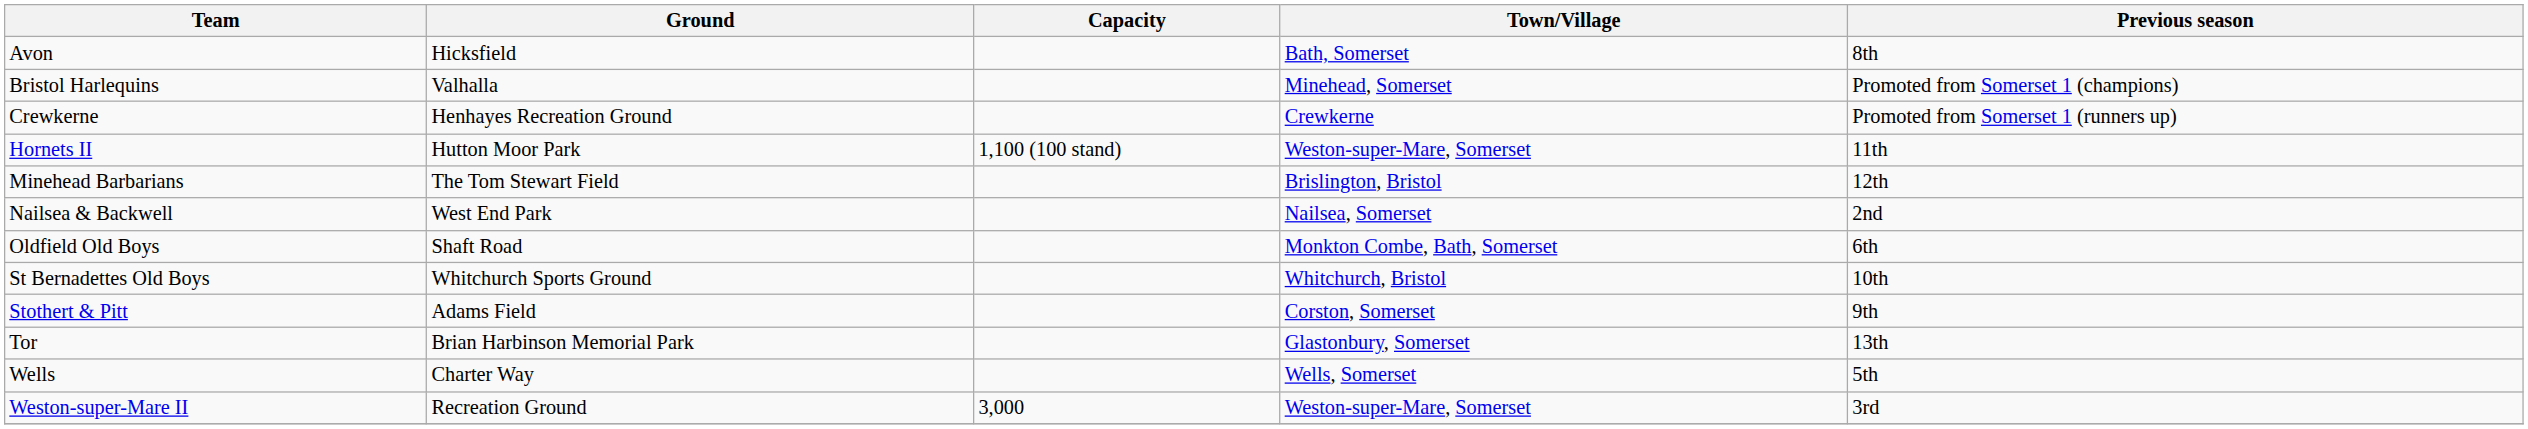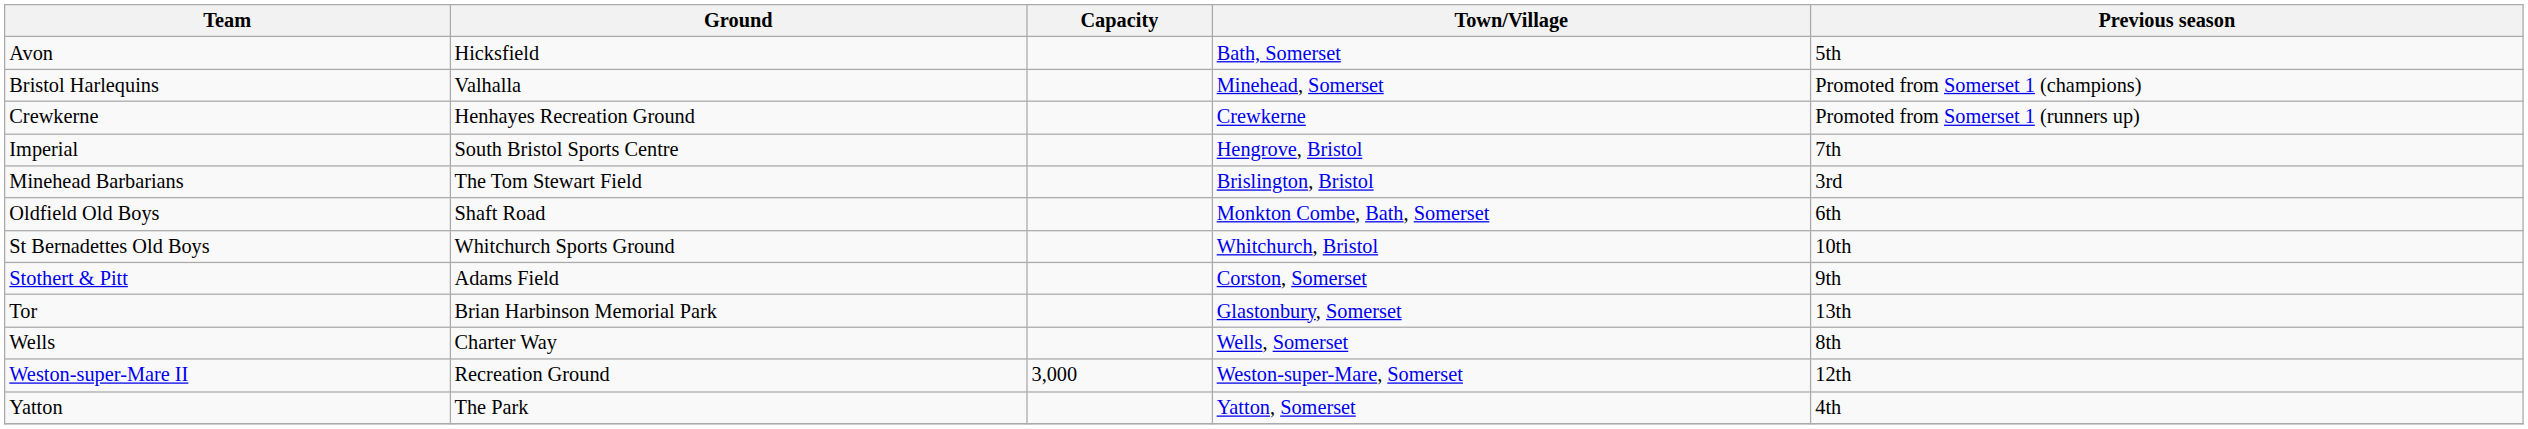 <table class="wikitable sortable" width=100%>
 <tr>
 <th>Team</th>
 <th>Ground</th>
 <th>Capacity</th>
 <th>Town/Village</th>
 <th>Previous season</th>
 </tr>
 <tr>
 <td>Avon</td>
 <td>Hicksfield</td>
 <td></td>
 <td><a href='#'>Bath, Somerset</a></td>
-<td>8th</td>
+<td>5th</td>
 </tr>
 <tr>
 <td>Bristol Harlequins</td>
 <td>Valhalla</td>
 <td></td>
 <td><a href='#'>Minehead</a>, <a href='#'>Somerset</a></td>
 <td>Promoted from <a href='#'>Somerset 1</a> (champions)</td>
 </tr>
 <tr>
 <td>Crewkerne</td>
 <td>Henhayes Recreation Ground</td>
 <td></td>
 <td><a href='#'>Crewkerne</a></td>
 <td>Promoted from <a href='#'>Somerset 1</a> (runners up)</td>
 </tr>
 <tr>
-<td><a href='#'>Hornets II</a></td>
-<td>Hutton Moor Park</td>
-<td>1,100 (100 stand)</td>
-<td><a href='#'>Weston-super-Mare</a>, <a href='#'>Somerset</a></td>
-<td>11th</td>
+<td>Imperial</td>
+<td>South Bristol Sports Centre</td>
+<td></td>
+<td><a href='#'>Hengrove</a>, <a href='#'>Bristol</a></td>
+<td>7th</td>
 </tr>
 <tr>
 <td>Minehead Barbarians</td>
 <td>The Tom Stewart Field</td>
 <td></td>
 <td><a href='#'>Brislington</a>, <a href='#'>Bristol</a></td>
-<td>12th</td>
-</tr>
-<tr>
-<td>Nailsea & Backwell</td>
-<td>West End Park</td>
-<td></td>
-<td><a href='#'>Nailsea</a>, <a href='#'>Somerset</a></td>
-<td>2nd</td>
+<td>3rd</td>
 </tr>
 <tr>
 <td>Oldfield Old Boys</td>
 <td>Shaft Road</td>
 <td></td>
 <td><a href='#'>Monkton Combe</a>, <a href='#'>Bath</a>, <a href='#'>Somerset</a></td>
 <td>6th</td>
 </tr>
 <tr>
 <td>St Bernadettes Old Boys</td>
 <td>Whitchurch Sports Ground</td>
 <td></td>
 <td><a href='#'>Whitchurch</a>, <a href='#'>Bristol</a></td>
 <td>10th</td>
 </tr>
 <tr>
 <td><a href='#'>Stothert & Pitt</a></td>
 <td>Adams Field</td>
 <td></td>
 <td><a href='#'>Corston</a>, <a href='#'>Somerset</a></td>
 <td>9th</td>
 </tr>
 <tr>
 <td>Tor</td>
 <td>Brian Harbinson Memorial Park</td>
 <td></td>
 <td><a href='#'>Glastonbury</a>, <a href='#'>Somerset</a></td>
 <td>13th</td>
 </tr>
 <tr>
 <td>Wells</td>
 <td>Charter Way</td>
 <td></td>
 <td><a href='#'>Wells</a>, <a href='#'>Somerset</a></td>
-<td>5th</td>
+<td>8th</td>
 </tr>
 <tr>
 <td><a href='#'>Weston-super-Mare II</a></td>
 <td>Recreation Ground</td>
 <td>3,000</td>
 <td><a href='#'>Weston-super-Mare</a>, <a href='#'>Somerset</a></td>
-<td>3rd</td>
+<td>12th</td>
+</tr>
+<tr>
+<td>Yatton</td>
+<td>The Park</td>
+<td></td>
+<td><a href='#'>Yatton</a>, <a href='#'>Somerset</a></td>
+<td>4th</td>
 </tr>
 <tr>
 </tr>
 </table>
